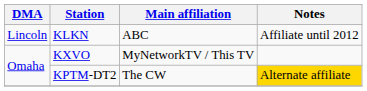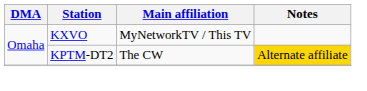 <table class="wikitable">
 <tr>
 <th><a href='#'>DMA</a></th>
 <th><a href='#'>Station</a></th>
 <th><a href='#'>Main affiliation</a> <br>  </th>
 <th>Notes</th>
-</tr>
-<tr>
-<td><a href='#'>Lincoln</a></td>
-<td><a href='#'>KLKN</a></td>
-<td>ABC</td>
-<td>Affiliate until 2012</td>
 </tr>
 <tr>
 <td rowspan=2><a href='#'>Omaha</a></td>
 <td><a href='#'>KXVO</a></td>
 <td>MyNetworkTV / This TV</td>
 </tr>
 <tr>
 <td><a href='#'>KPTM</a>-DT2</td>
 <td>The CW</td>
 <td style="background: gold;">Alternate affiliate</td>
 </tr>
 <tr>
 </tr>
 </table>
